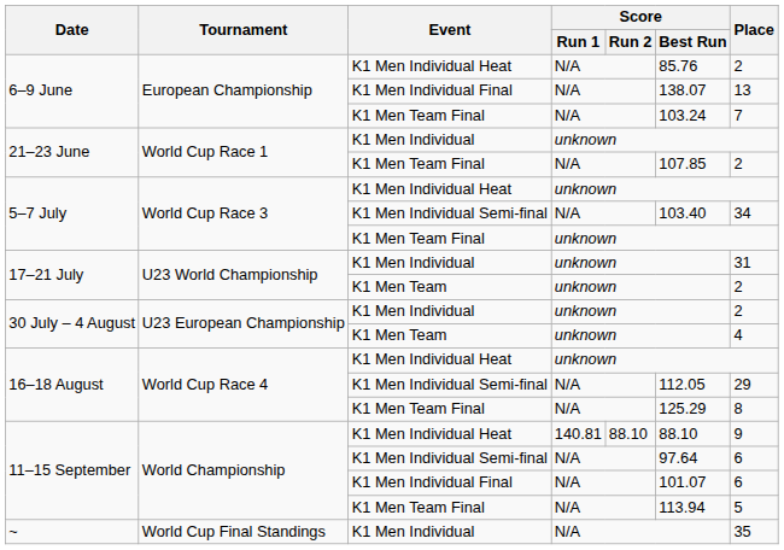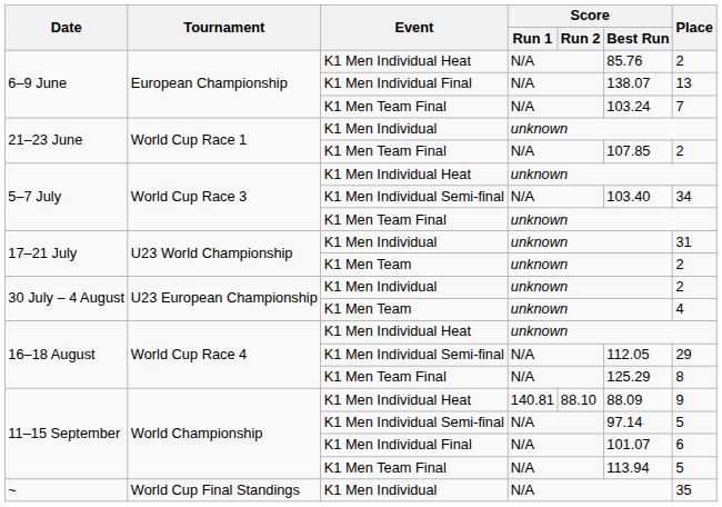 <table class="wikitable">
 <tr>
 <th rowspan="2">Date</th>
 <th rowspan="2">Tournament</th>
 <th rowspan="2">Event</th>
 <th colspan="3">Score</th>
 <th rowspan="2">Place</th>
 </tr>
 <tr>
 <th>Run 1</th>
 <th>Run 2</th>
 <th>Best Run</th>
 </tr>
 <tr>
 <td rowspan="3">6–9 June</td>
 <td rowspan="3">European Championship</td>
 <td>K1 Men Individual Heat</td>
 <td colspan="2">N/A</td>
 <td>85.76</td>
 <td>2</td>
 </tr>
 <tr>
 <td>K1 Men Individual Final</td>
 <td colspan="2">N/A</td>
 <td>138.07</td>
 <td>13</td>
 </tr>
 <tr>
 <td>K1 Men Team Final</td>
 <td colspan="2">N/A</td>
 <td>103.24</td>
 <td>7</td>
 </tr>
 <tr>
 <td rowspan="2">21–23 June</td>
 <td rowspan="2">World Cup Race 1</td>
 <td>K1 Men Individual</td>
 <td colspan="4"><em>unknown</em></td>
 </tr>
 <tr>
 <td>K1 Men Team Final</td>
 <td colspan="2">N/A</td>
 <td>107.85</td>
 <td>2</td>
 </tr>
 <tr>
 <td rowspan="3">5–7 July</td>
 <td rowspan="3">World Cup Race 3</td>
 <td>K1 Men Individual Heat</td>
 <td colspan="4"><em>unknown</em></td>
 </tr>
 <tr>
 <td>K1 Men Individual Semi-final</td>
 <td colspan="2">N/A</td>
 <td>103.40</td>
 <td>34</td>
 </tr>
 <tr>
 <td>K1 Men Team Final</td>
 <td colspan="4"><em>unknown</em></td>
 </tr>
 <tr>
 <td rowspan="2">17–21 July</td>
 <td rowspan="2">U23 World Championship</td>
 <td>K1 Men Individual</td>
 <td colspan="3"><em>unknown</em></td>
 <td>31</td>
 </tr>
 <tr>
 <td>K1 Men Team</td>
 <td colspan="3"><em>unknown</em></td>
 <td>2</td>
 </tr>
 <tr>
 <td rowspan="2">30 July – 4 August</td>
 <td rowspan="2">U23 European Championship</td>
 <td>K1 Men Individual</td>
 <td colspan="3"><em>unknown</em></td>
 <td>2</td>
 </tr>
 <tr>
 <td>K1 Men Team</td>
 <td colspan="3"><em>unknown</em></td>
 <td>4</td>
 </tr>
 <tr>
 <td rowspan="3">16–18 August</td>
 <td rowspan="3">World Cup Race 4</td>
 <td>K1 Men Individual Heat</td>
 <td colspan="4"><em>unknown</em></td>
 </tr>
 <tr>
 <td>K1 Men Individual Semi-final</td>
 <td colspan="2">N/A</td>
 <td>112.05</td>
 <td>29</td>
 </tr>
 <tr>
 <td>K1 Men Team Final</td>
 <td colspan="2">N/A</td>
 <td>125.29</td>
 <td>8</td>
 </tr>
 <tr>
 <td rowspan="4">11–15 September</td>
 <td rowspan="4">World Championship</td>
 <td>K1 Men Individual Heat</td>
 <td>140.81</td>
 <td>88.10</td>
-<td>88.10</td>
+<td>88.09</td>
 <td>9</td>
 </tr>
 <tr>
 <td>K1 Men Individual Semi-final</td>
 <td colspan="2">N/A</td>
-<td>97.64</td>
-<td>6</td>
+<td>97.14</td>
+<td>5</td>
 </tr>
 <tr>
 <td>K1 Men Individual Final</td>
 <td colspan="2">N/A</td>
 <td>101.07</td>
 <td>6</td>
 </tr>
 <tr>
 <td>K1 Men Team Final</td>
 <td colspan="2">N/A</td>
 <td>113.94</td>
 <td>5</td>
 </tr>
 <tr>
 <td>~</td>
 <td>World Cup Final Standings</td>
 <td>K1 Men Individual</td>
 <td colspan="3">N/A</td>
 <td>35</td>
 </tr>
 </table>
